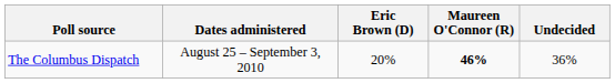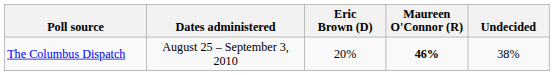 <table class="wikitable">
 <tr valign=bottom>
 <th style="width:180px;">Poll source</th>
 <th style="width:200px;">Dates administered</th>
 <th style="width:100px;">Eric<br>Brown (D)</th>
 <th style="width:100px;">Maureen<br>O'Connor (R)</th>
 <th style="width:100px;">Undecided</th>
 </tr>
 <tr>
 <td><a href='#'>The Columbus Dispatch</a></td>
 <td align=center>August 25 – September 3, 2010</td>
 <td align=center>20%</td>
 <td align=center ><strong>46%</strong></td>
-<td align=center>36%</td>
+<td align=center>38%</td>
 </tr>
 </table>
